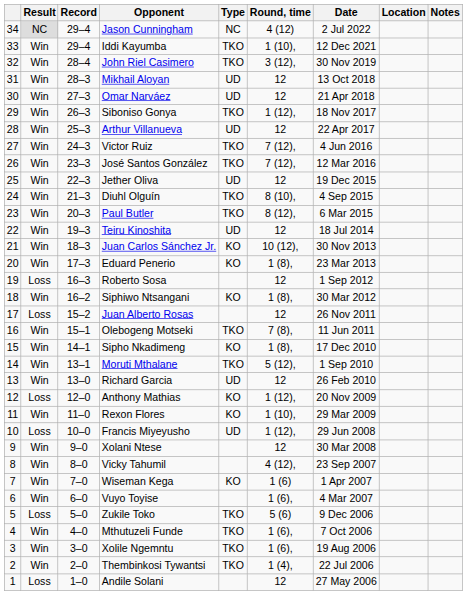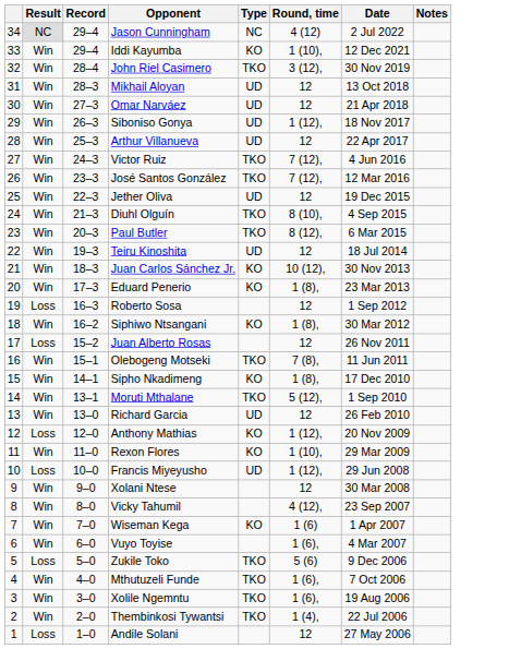 <table class=wikitable style=text-align:center>
 <tr>
 <th></th>
 <th>Result</th>
 <th>Record</th>
 <th>Opponent</th>
 <th>Type</th>
 <th>Round, time</th>
 <th>Date</th>
-<th>Location</th>
 <th>Notes</th>
 </tr>
 <tr>
 <td>34</td>
 <td style=background:#DDD>NC</td>
 <td>29–4 </td>
 <td align=left><a href='#'>Jason Cunningham</a></td>
 <td>NC</td>
 <td>4 (12)</td>
 <td>2 Jul 2022</td>
 <td align=left></td>
-<td align=left></td>
 </tr>
 <tr>
 <td>33</td>
 <td>Win</td>
 <td>29–4</td>
 <td align=left>Iddi Kayumba</td>
-<td>TKO</td>
+<td>KO</td>
 <td>1 (10), </td>
 <td>12 Dec 2021</td>
-<td align=left></td>
 <td align=left></td>
 </tr>
 <tr>
 <td>32</td>
 <td>Win</td>
 <td>28–4</td>
 <td align=left><a href='#'>John Riel Casimero</a></td>
 <td>TKO</td>
 <td>3 (12), </td>
 <td>30 Nov 2019</td>
 <td align=left></td>
-<td align=left></td>
 </tr>
 <tr>
 <td>31</td>
 <td>Win</td>
 <td>28–3</td>
 <td align=left><a href='#'>Mikhail Aloyan</a></td>
 <td>UD</td>
 <td>12</td>
 <td>13 Oct 2018</td>
-<td align=left></td>
 <td align=left></td>
 </tr>
 <tr>
 <td>30</td>
 <td>Win</td>
 <td>27–3</td>
 <td align=left><a href='#'>Omar Narváez</a></td>
 <td>UD</td>
 <td>12</td>
 <td>21 Apr 2018</td>
 <td align=left></td>
-<td align=left></td>
 </tr>
 <tr>
 <td>29</td>
 <td>Win</td>
 <td>26–3</td>
 <td align=left>Siboniso Gonya</td>
-<td>TKO</td>
+<td>UD</td>
 <td>1 (12), </td>
 <td>18 Nov 2017</td>
-<td align=left></td>
 <td align=left></td>
 </tr>
 <tr>
 <td>28</td>
 <td>Win</td>
 <td>25–3</td>
 <td align=left><a href='#'>Arthur Villanueva</a></td>
 <td>UD</td>
 <td>12</td>
 <td>22 Apr 2017</td>
 <td align=left></td>
-<td align=left></td>
 </tr>
 <tr>
 <td>27</td>
 <td>Win</td>
 <td>24–3</td>
 <td align=left>Victor Ruiz</td>
 <td>TKO</td>
 <td>7 (12), </td>
 <td>4 Jun 2016</td>
-<td align=left></td>
 <td align=left></td>
 </tr>
 <tr>
 <td>26</td>
 <td>Win</td>
 <td>23–3</td>
 <td align=left>José Santos González</td>
 <td>TKO</td>
 <td>7 (12), </td>
 <td>12 Mar 2016</td>
 <td align=left></td>
-<td align=left></td>
 </tr>
 <tr>
 <td>25</td>
 <td>Win</td>
 <td>22–3</td>
 <td align=left>Jether Oliva</td>
 <td>UD</td>
 <td>12</td>
 <td>19 Dec 2015</td>
-<td align=left></td>
 <td align=left></td>
 </tr>
 <tr>
 <td>24</td>
 <td>Win</td>
 <td>21–3</td>
 <td align=left>Diuhl Olguín</td>
 <td>TKO</td>
 <td>8 (10), </td>
 <td>4 Sep 2015</td>
 <td align=left></td>
-<td align=left></td>
 </tr>
 <tr>
 <td>23</td>
 <td>Win</td>
 <td>20–3</td>
 <td align=left><a href='#'>Paul Butler</a></td>
 <td>TKO</td>
 <td>8 (12), </td>
 <td>6 Mar 2015</td>
-<td align=left></td>
 <td align=left></td>
 </tr>
 <tr>
 <td>22</td>
 <td>Win</td>
 <td>19–3</td>
 <td align=left><a href='#'>Teiru Kinoshita</a></td>
 <td>UD</td>
 <td>12</td>
 <td>18 Jul 2014</td>
 <td align=left></td>
-<td align=left></td>
 </tr>
 <tr>
 <td>21</td>
 <td>Win</td>
 <td>18–3</td>
 <td align=left><a href='#'>Juan Carlos Sánchez Jr.</a></td>
 <td>KO</td>
 <td>10 (12), </td>
 <td>30 Nov 2013</td>
-<td align=left></td>
 <td align=left></td>
 </tr>
 <tr>
 <td>20</td>
 <td>Win</td>
 <td>17–3</td>
 <td align=left>Eduard Penerio</td>
 <td>KO</td>
 <td>1 (8), </td>
 <td>23 Mar 2013</td>
 <td align=left></td>
-<td align=left></td>
 </tr>
 <tr>
 <td>19</td>
 <td>Loss</td>
 <td>16–3</td>
 <td align=left>Roberto Sosa</td>
 <td></td>
 <td>12</td>
 <td>1 Sep 2012</td>
-<td align=left></td>
 <td align=left></td>
 </tr>
 <tr>
 <td>18</td>
 <td>Win</td>
 <td>16–2</td>
 <td align=left>Siphiwo Ntsangani</td>
 <td>KO</td>
 <td>1 (8), </td>
 <td>30 Mar 2012</td>
 <td align=left></td>
-<td align=left></td>
 </tr>
 <tr>
 <td>17</td>
 <td>Loss</td>
 <td>15–2</td>
 <td align=left><a href='#'>Juan Alberto Rosas</a></td>
 <td></td>
 <td>12</td>
 <td>26 Nov 2011</td>
-<td align=left></td>
 <td align=left></td>
 </tr>
 <tr>
 <td>16</td>
 <td>Win</td>
 <td>15–1</td>
 <td align=left>Olebogeng Motseki</td>
 <td>TKO</td>
 <td>7 (8), </td>
 <td>11 Jun 2011</td>
 <td align=left></td>
-<td align=left></td>
 </tr>
 <tr>
 <td>15</td>
 <td>Win</td>
 <td>14–1</td>
 <td align=left>Sipho Nkadimeng</td>
 <td>KO</td>
 <td>1 (8), </td>
 <td>17 Dec 2010</td>
-<td align=left></td>
 <td align=left></td>
 </tr>
 <tr>
 <td>14</td>
 <td>Win</td>
 <td>13–1</td>
 <td align=left><a href='#'>Moruti Mthalane</a></td>
 <td>TKO</td>
 <td>5 (12), </td>
 <td>1 Sep 2010</td>
 <td align=left></td>
-<td align=left></td>
 </tr>
 <tr>
 <td>13</td>
 <td>Win</td>
 <td>13–0</td>
 <td align=left>Richard Garcia</td>
 <td>UD</td>
 <td>12</td>
 <td>26 Feb 2010</td>
-<td align=left></td>
 <td align=left></td>
 </tr>
 <tr>
 <td>12</td>
 <td>Loss</td>
 <td>12–0</td>
 <td align=left>Anthony Mathias</td>
 <td>KO</td>
 <td>1 (12), </td>
 <td>20 Nov 2009</td>
 <td align=left></td>
-<td align=left></td>
 </tr>
 <tr>
 <td>11</td>
 <td>Win</td>
 <td>11–0</td>
 <td align=left>Rexon Flores</td>
 <td>KO</td>
 <td>1 (10), </td>
 <td>29 Mar 2009</td>
-<td align=left></td>
 <td align=left></td>
 </tr>
 <tr>
 <td>10</td>
 <td>Loss</td>
 <td>10–0</td>
 <td align=left>Francis Miyeyusho</td>
 <td>UD</td>
 <td>1 (12), </td>
 <td>29 Jun 2008</td>
 <td align=left></td>
-<td align=left></td>
 </tr>
 <tr>
 <td>9</td>
 <td>Win</td>
 <td>9–0</td>
 <td align=left>Xolani Ntese</td>
 <td></td>
 <td>12</td>
 <td>30 Mar 2008</td>
-<td align=left></td>
 <td align=left></td>
 </tr>
 <tr>
 <td>8</td>
 <td>Win</td>
 <td>8–0</td>
 <td align=left>Vicky Tahumil</td>
 <td></td>
 <td>4 (12), </td>
 <td>23 Sep 2007</td>
 <td align=left></td>
-<td align=left></td>
 </tr>
 <tr>
 <td>7</td>
 <td>Win</td>
 <td>7–0</td>
 <td align=left>Wiseman Kega</td>
 <td>KO</td>
 <td>1 (6)</td>
 <td>1 Apr 2007</td>
-<td align=left></td>
 <td align=left></td>
 </tr>
 <tr>
 <td>6</td>
 <td>Win</td>
 <td>6–0</td>
 <td align=left>Vuyo Toyise</td>
 <td></td>
 <td>1 (6), </td>
 <td>4 Mar 2007</td>
 <td align=left></td>
-<td align=left></td>
 </tr>
 <tr>
 <td>5</td>
 <td>Loss</td>
 <td>5–0</td>
 <td align=left>Zukile Toko</td>
 <td>TKO</td>
 <td>5 (6)</td>
 <td>9 Dec 2006</td>
-<td align=left></td>
 <td align=left></td>
 </tr>
 <tr>
 <td>4</td>
 <td>Win</td>
 <td>4–0</td>
 <td align=left>Mthutuzeli Funde</td>
 <td>TKO</td>
 <td>1 (6), </td>
 <td>7 Oct 2006</td>
 <td align=left></td>
-<td align=left></td>
 </tr>
 <tr>
 <td>3</td>
 <td>Win</td>
 <td>3–0</td>
 <td align=left>Xolile Ngemntu</td>
 <td>TKO</td>
 <td>1 (6), </td>
 <td>19 Aug 2006</td>
-<td align=left></td>
 <td align=left></td>
 </tr>
 <tr>
 <td>2</td>
 <td>Win</td>
 <td>2–0</td>
 <td align=left>Thembinkosi Tywantsi</td>
 <td>TKO</td>
 <td>1 (4), </td>
 <td>22 Jul 2006</td>
 <td align=left></td>
-<td align=left></td>
 </tr>
 <tr>
 <td>1</td>
 <td>Loss</td>
 <td>1–0</td>
 <td align=left>Andile Solani</td>
 <td></td>
 <td>12</td>
 <td>27 May 2006</td>
 <td align=left></td>
-<td align=left></td>
 </tr>
 </table>
